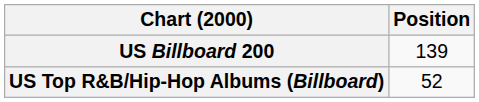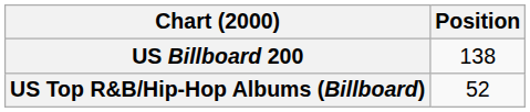 <table class="wikitable sortable plainrowheaders">
 <tr>
 <th scope="col">Chart (2000)</th>
 <th scope="col">Position</th>
 </tr>
 <tr>
 <th scope="row">US <em>Billboard</em> 200</th>
-<td style="text-align:center;">139</td>
+<td style="text-align:center;">138</td>
 </tr>
 <tr>
 <th scope="row">US Top R&B/Hip-Hop Albums (<em>Billboard</em>)</th>
 <td style="text-align:center;">52</td>
 </tr>
 </table>
